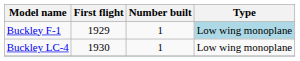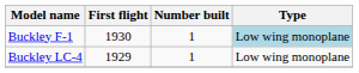 <table class="wikitable sortable">
 <tr>
 <th>Model name</th>
 <th>First flight</th>
 <th>Number built</th>
 <th>Type</th>
 </tr>
 <tr>
 <td align=left><a href='#'>Buckley F-1</a></td>
-<td align=center>1929</td>
+<td align=center>1930</td>
 <td align=center>1</td>
 <td align=left style="background: lightblue;">Low wing monoplane</td>
 </tr>
 <tr>
 <td align=left><a href='#'>Buckley LC-4</a></td>
-<td align=center>1930</td>
+<td align=center>1929</td>
 <td align=center>1</td>
 <td align=left>Low wing monoplane</td>
 </tr>
 <tr>
 </tr>
 </table>
